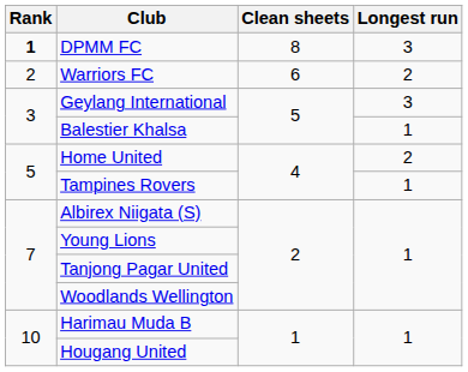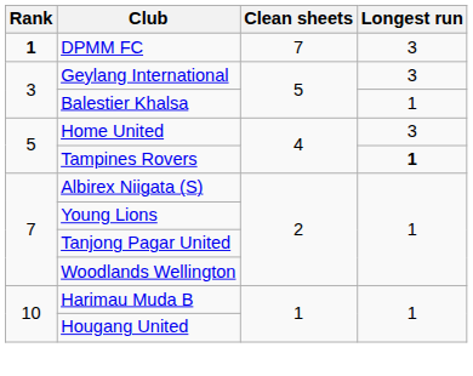 <table class="wikitable sortable" style="text-align:center">
 <tr>
 <th>Rank</th>
 <th>Club</th>
 <th>Clean sheets</th>
 <th>Longest run</th>
 </tr>
 <tr>
 <td><strong>1</strong></td>
 <td align="left"> <a href='#'>DPMM FC</a></td>
-<td>8</td>
+<td>7</td>
 <td>3</td>
-</tr>
-<tr>
-<td>2</td>
-<td align="left"><a href='#'>Warriors FC</a></td>
-<td>6</td>
-<td>2</td>
 </tr>
 <tr>
 <td rowspan="2">3</td>
 <td align="left"><a href='#'>Geylang International</a></td>
 <td rowspan="2">5</td>
 <td>3</td>
 </tr>
 <tr>
 <td align="left"><a href='#'>Balestier Khalsa</a></td>
 <td>1</td>
 </tr>
 <tr>
 <td rowspan="2">5</td>
 <td align="left"><a href='#'>Home United</a></td>
 <td rowspan="2">4</td>
-<td>2</td>
+<td>3</td>
 </tr>
 <tr>
 <td align="left"><a href='#'>Tampines Rovers</a></td>
-<td>1</td>
+<td><strong>1</strong></td>
 </tr>
 <tr>
 <td rowspan="4">7</td>
 <td align="left"> <a href='#'>Albirex Niigata (S)</a></td>
 <td rowspan="4">2</td>
 <td rowspan="4">1</td>
 </tr>
 <tr>
 <td align="left"> <a href='#'>Young Lions</a></td>
 </tr>
 <tr>
 <td align="left"><a href='#'>Tanjong Pagar United</a></td>
 </tr>
 <tr>
 <td align="left"><a href='#'>Woodlands Wellington</a></td>
 </tr>
 <tr>
 <td rowspan="2">10</td>
 <td align="left"> <a href='#'>Harimau Muda B</a></td>
 <td rowspan="2">1</td>
 <td rowspan="2">1</td>
 </tr>
 <tr>
 <td align="left"><a href='#'>Hougang United</a></td>
 </tr>
 </table>
